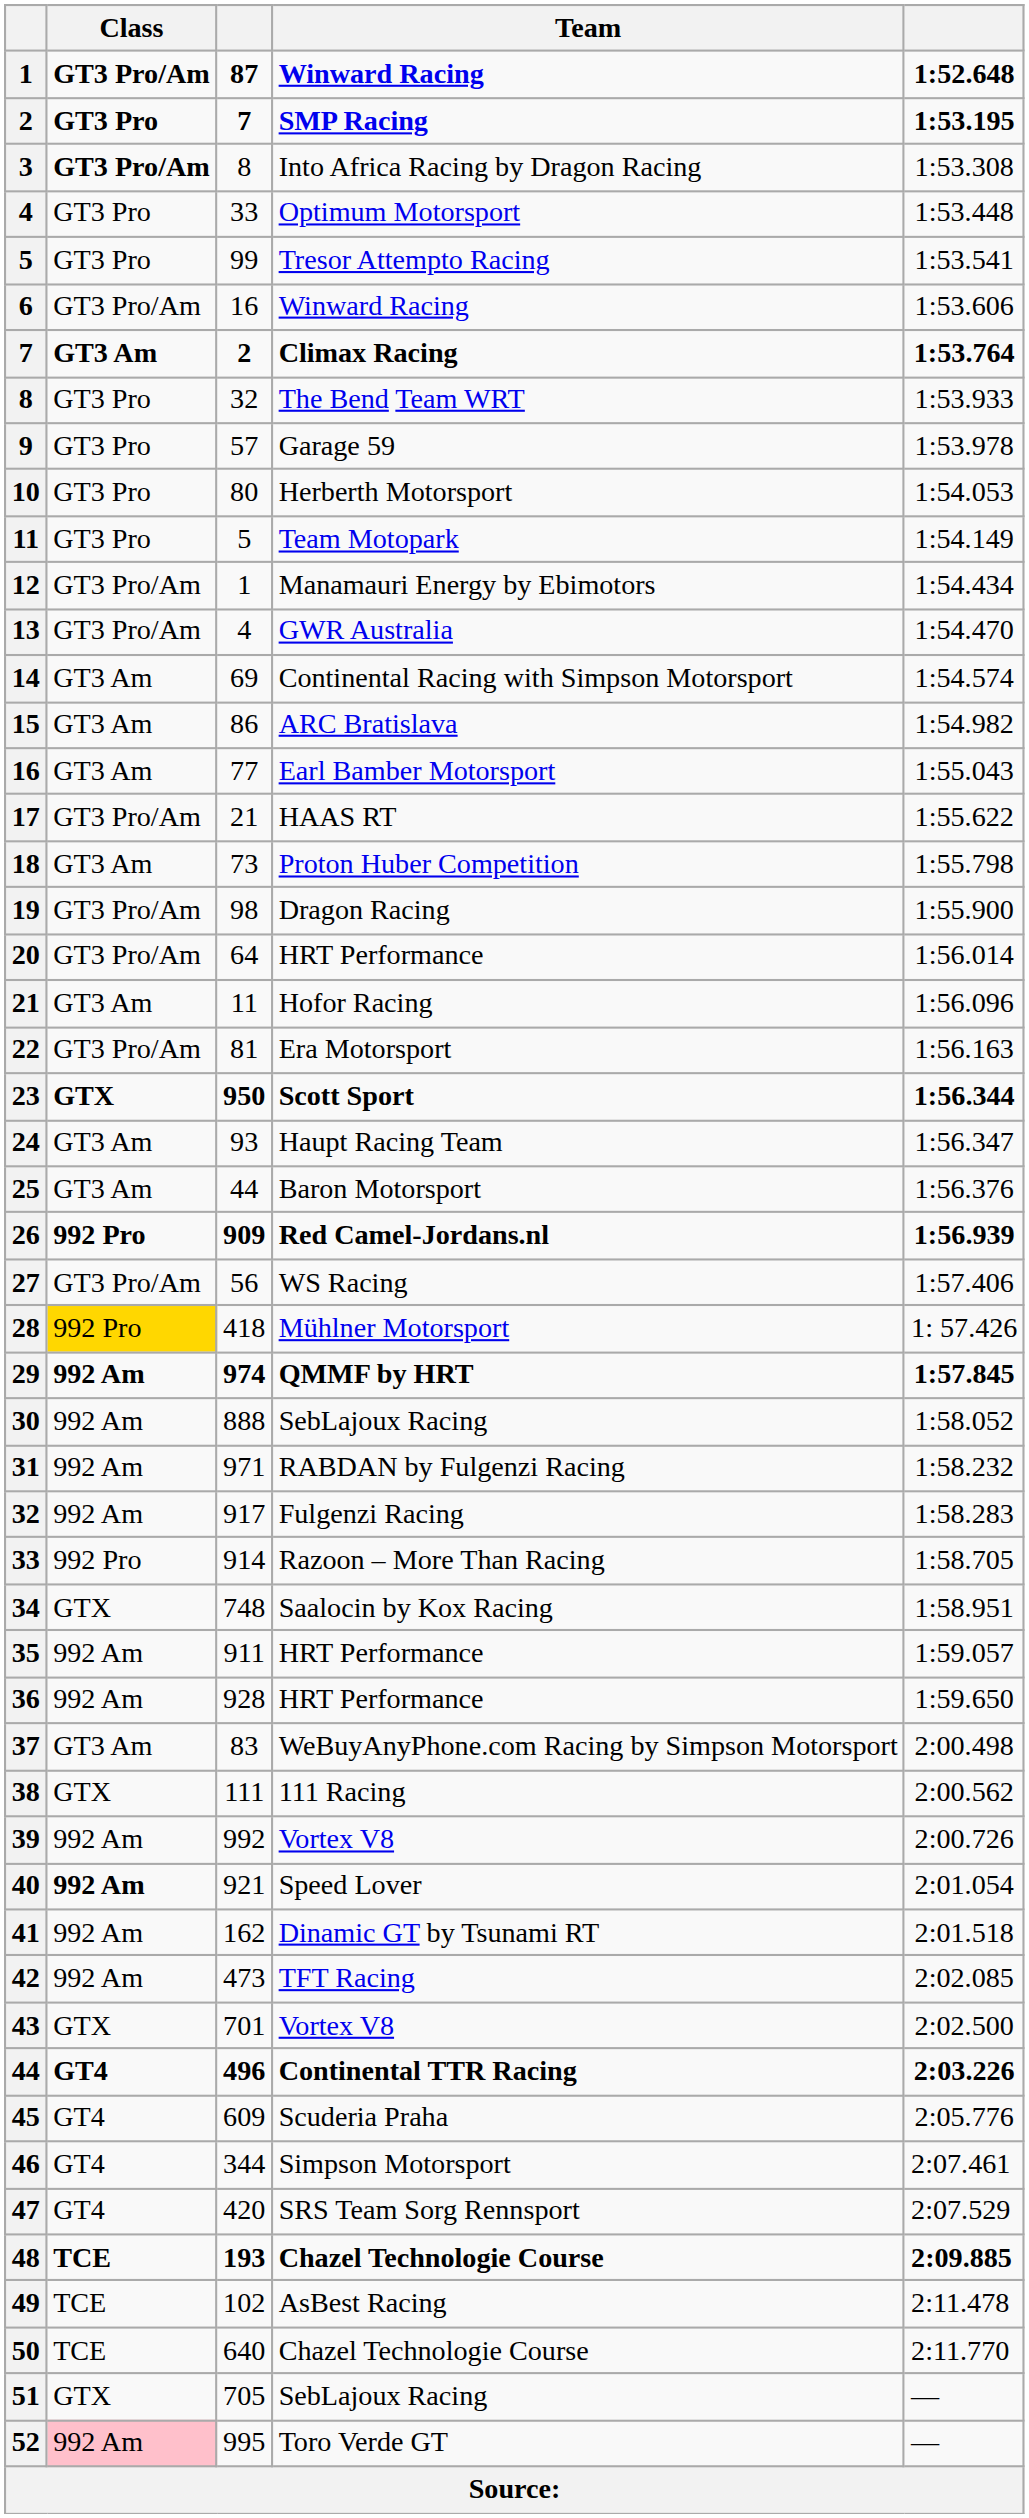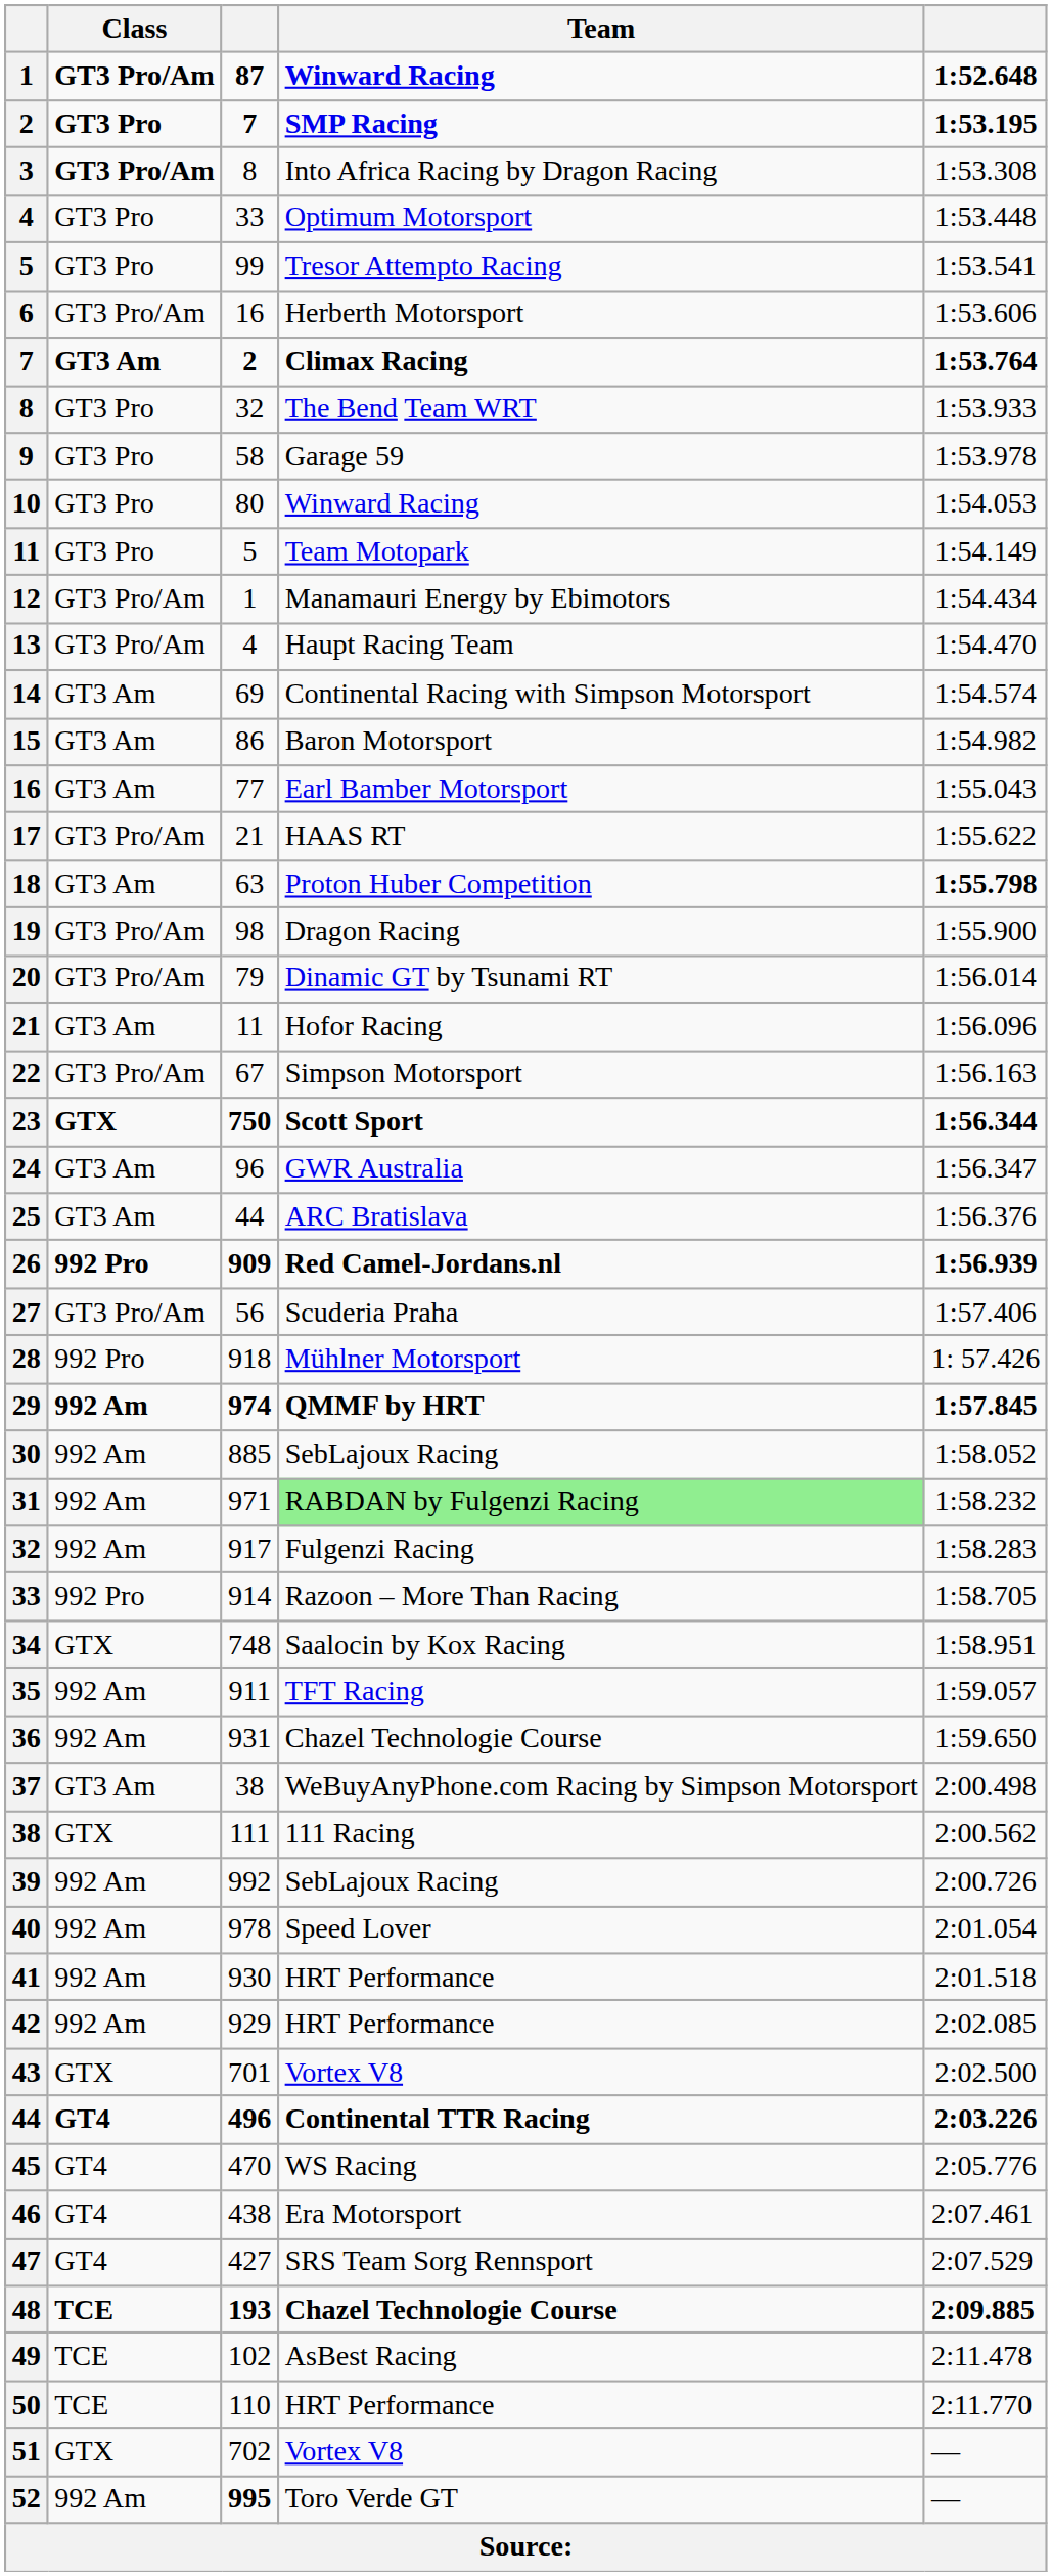 <table class="wikitable sortable" style="font-size:85%;">
 <tr>
 <th scope="col"></th>
 <th scope="col">Class</th>
 <th scope="col"></th>
 <th scope="col">Team</th>
 <th scope="col"></th>
 </tr>
 <tr>
 <th>1</th>
 <td><strong>GT3 Pro/Am</strong></td>
 <td align="center"><strong>87</strong></td>
 <td><strong> <a href='#'>Winward Racing</a></strong></td>
 <td align="center"><strong>1:52.648</strong></td>
 </tr>
 <tr>
 <th>2</th>
 <td><strong>GT3 Pro</strong></td>
 <td align="center"><strong>7</strong></td>
 <td><strong> <a href='#'>SMP Racing</a></strong></td>
 <td align="center"><strong>1:53.195</strong></td>
 </tr>
 <tr>
 <th>3</th>
 <td><strong>GT3 Pro/Am</strong></td>
 <td align="center">8</td>
 <td> Into Africa Racing by Dragon Racing</td>
 <td align="center">1:53.308</td>
 </tr>
 <tr>
 <th>4</th>
 <td>GT3 Pro</td>
 <td align="center">33</td>
 <td> <a href='#'>Optimum Motorsport</a></td>
 <td align="center">1:53.448</td>
 </tr>
 <tr>
 <th>5</th>
 <td>GT3 Pro</td>
 <td align="center">99</td>
 <td> <a href='#'>Tresor Attempto Racing</a></td>
 <td align="center">1:53.541</td>
 </tr>
 <tr>
 <th>6</th>
 <td>GT3 Pro/Am</td>
 <td align="center">16</td>
-<td> <a href='#'>Winward Racing</a></td>
+<td> Herberth Motorsport</td>
 <td align="center">1:53.606</td>
 </tr>
 <tr>
 <th>7</th>
 <td><strong>GT3 Am</strong></td>
 <td align="center"><strong>2</strong></td>
 <td><strong> Climax Racing</strong></td>
 <td align="center"><strong>1:53.764</strong></td>
 </tr>
 <tr>
 <th>8</th>
 <td>GT3 Pro</td>
 <td align="center">32</td>
 <td> <a href='#'>The Bend</a> <a href='#'>Team WRT</a></td>
 <td align="center">1:53.933</td>
 </tr>
 <tr>
 <th>9</th>
 <td>GT3 Pro</td>
-<td align="center">57</td>
+<td align="center">58</td>
 <td> Garage 59</td>
 <td align="center">1:53.978</td>
 </tr>
 <tr>
 <th>10</th>
 <td>GT3 Pro</td>
 <td align="center">80</td>
-<td> Herberth Motorsport</td>
+<td> <a href='#'>Winward Racing</a></td>
 <td align="center">1:54.053</td>
 </tr>
 <tr>
 <th>11</th>
 <td>GT3 Pro</td>
 <td align="center">5</td>
 <td> <a href='#'>Team Motopark</a></td>
 <td align="center">1:54.149</td>
 </tr>
 <tr>
 <th>12</th>
 <td>GT3 Pro/Am</td>
 <td align="center">1</td>
 <td> Manamauri Energy by Ebimotors</td>
 <td align="center">1:54.434</td>
 </tr>
 <tr>
 <th>13</th>
 <td>GT3 Pro/Am</td>
 <td align="center">4</td>
-<td> <a href='#'>GWR Australia</a></td>
+<td> Haupt Racing Team</td>
 <td align="center">1:54.470</td>
 </tr>
 <tr>
 <th>14</th>
 <td>GT3 Am</td>
 <td align="center">69</td>
 <td> Continental Racing with Simpson Motorsport</td>
 <td align="center">1:54.574</td>
 </tr>
 <tr>
 <th>15</th>
 <td>GT3 Am</td>
 <td align="center">86</td>
-<td> <a href='#'>ARC Bratislava</a></td>
+<td> Baron Motorsport</td>
 <td align="center">1:54.982</td>
 </tr>
 <tr>
 <th>16</th>
 <td>GT3 Am</td>
 <td align="center">77</td>
 <td> <a href='#'>Earl Bamber Motorsport</a></td>
 <td align="center">1:55.043</td>
 </tr>
 <tr>
 <th>17</th>
 <td>GT3 Pro/Am</td>
 <td align="center">21</td>
 <td> HAAS RT</td>
 <td align="center">1:55.622</td>
 </tr>
 <tr>
 <th>18</th>
 <td>GT3 Am</td>
-<td align="center">73</td>
+<td align="center">63</td>
 <td> <a href='#'>Proton Huber Competition</a></td>
-<td align="center">1:55.798</td>
+<td align="center"><strong>1:55.798</strong></td>
 </tr>
 <tr>
 <th>19</th>
 <td>GT3 Pro/Am</td>
 <td align="center">98</td>
 <td> Dragon Racing</td>
 <td align="center">1:55.900</td>
 </tr>
 <tr>
 <th>20</th>
 <td>GT3 Pro/Am</td>
-<td align="center">64</td>
-<td> HRT Performance</td>
+<td align="center">79</td>
+<td> <a href='#'>Dinamic GT</a> by Tsunami RT</td>
 <td align="center">1:56.014</td>
 </tr>
 <tr>
 <th>21</th>
 <td>GT3 Am</td>
 <td align="center">11</td>
 <td> Hofor Racing</td>
 <td align="center">1:56.096</td>
 </tr>
 <tr>
 <th>22</th>
 <td>GT3 Pro/Am</td>
-<td align="center">81</td>
-<td> Era Motorsport</td>
+<td align="center">67</td>
+<td> Simpson Motorsport</td>
 <td align="center">1:56.163</td>
 </tr>
 <tr>
 <th>23</th>
 <td><strong>GTX</strong></td>
-<td align="center"><strong>950</strong></td>
+<td align="center"><strong>750</strong></td>
 <td><strong> Scott Sport</strong></td>
 <td align="center"><strong>1:56.344</strong></td>
 </tr>
 <tr>
 <th>24</th>
 <td>GT3 Am</td>
-<td align="center">93</td>
-<td> Haupt Racing Team</td>
+<td align="center">96</td>
+<td> <a href='#'>GWR Australia</a></td>
 <td align="center">1:56.347</td>
 </tr>
 <tr>
 <th>25</th>
 <td>GT3 Am</td>
 <td align="center">44</td>
-<td> Baron Motorsport</td>
+<td> <a href='#'>ARC Bratislava</a></td>
 <td align="center">1:56.376</td>
 </tr>
 <tr>
 <th>26</th>
 <td><strong>992 Pro</strong></td>
 <td align="center"><strong>909</strong></td>
 <td><strong> Red Camel-Jordans.nl</strong></td>
 <td align="center"><strong>1:56.939</strong></td>
 </tr>
 <tr>
 <th>27</th>
 <td>GT3 Pro/Am</td>
 <td align="center">56</td>
-<td> WS Racing</td>
+<td> Scuderia Praha</td>
 <td align="center">1:57.406</td>
 </tr>
 <tr>
 <th>28</th>
-<td style="background: gold;">992 Pro</td>
-<td align="center">418</td>
+<td>992 Pro</td>
+<td align="center">918</td>
 <td> <a href='#'>Mühlner Motorsport</a></td>
 <td align="center">1: 57.426</td>
 </tr>
 <tr>
 <th>29</th>
 <td><strong>992 Am</strong></td>
 <td align="center"><strong>974</strong></td>
 <td><strong> QMMF by HRT</strong></td>
 <td align="center"><strong>1:57.845</strong></td>
 </tr>
 <tr>
 <th>30</th>
 <td>992 Am</td>
-<td align="center">888</td>
+<td align="center">885</td>
 <td> SebLajoux Racing</td>
 <td align="center">1:58.052</td>
 </tr>
 <tr>
 <th>31</th>
 <td>992 Am</td>
 <td align="center">971</td>
-<td> RABDAN by Fulgenzi Racing</td>
+<td style="background: lightgreen;"> RABDAN by Fulgenzi Racing</td>
 <td align="center">1:58.232</td>
 </tr>
 <tr>
 <th>32</th>
 <td>992 Am</td>
 <td align="center">917</td>
 <td> Fulgenzi Racing</td>
 <td align="center">1:58.283</td>
 </tr>
 <tr>
 <th>33</th>
 <td>992 Pro</td>
 <td align="center">914</td>
 <td> Razoon – More Than Racing</td>
 <td align="center">1:58.705</td>
 </tr>
 <tr>
 <th>34</th>
 <td>GTX</td>
 <td align="center">748</td>
 <td> Saalocin by Kox Racing</td>
 <td align="center">1:58.951</td>
 </tr>
 <tr>
 <th>35</th>
 <td>992 Am</td>
 <td align="center">911</td>
-<td> HRT Performance</td>
+<td> <a href='#'>TFT Racing</a></td>
 <td align="center">1:59.057</td>
 </tr>
 <tr>
 <th>36</th>
 <td>992 Am</td>
-<td align="center">928</td>
-<td> HRT Performance</td>
+<td align="center">931</td>
+<td> Chazel Technologie Course</td>
 <td align="center">1:59.650</td>
 </tr>
 <tr>
 <th>37</th>
 <td>GT3 Am</td>
-<td align="center">83</td>
+<td align="center">38</td>
 <td nowrap> WeBuyAnyPhone.com Racing by Simpson Motorsport</td>
 <td align="center">2:00.498</td>
 </tr>
 <tr>
 <th>38</th>
 <td>GTX</td>
 <td align="center">111</td>
 <td> 111 Racing</td>
 <td align="center">2:00.562</td>
 </tr>
 <tr>
 <th>39</th>
 <td>992 Am</td>
 <td align="center">992</td>
-<td> <a href='#'>Vortex V8</a></td>
+<td> SebLajoux Racing</td>
 <td align="center">2:00.726</td>
 </tr>
 <tr>
 <th>40</th>
-<td><strong>992 Am</strong></td>
-<td align="center">921</td>
+<td>992 Am</td>
+<td align="center">978</td>
 <td> Speed Lover</td>
 <td align="center">2:01.054</td>
 </tr>
 <tr>
 <th>41</th>
 <td>992 Am</td>
-<td align="center">162</td>
-<td> <a href='#'>Dinamic GT</a> by Tsunami RT</td>
+<td align="center">930</td>
+<td> HRT Performance</td>
 <td align="center">2:01.518</td>
 </tr>
 <tr>
 <th>42</th>
 <td>992 Am</td>
-<td align="center">473</td>
-<td> <a href='#'>TFT Racing</a></td>
+<td align="center">929</td>
+<td> HRT Performance</td>
 <td align="center">2:02.085</td>
 </tr>
 <tr>
 <th>43</th>
 <td>GTX</td>
 <td align="center">701</td>
 <td> <a href='#'>Vortex V8</a></td>
 <td align="center">2:02.500</td>
 </tr>
 <tr>
 <th>44</th>
 <td><strong>GT4</strong></td>
 <td align="center"><strong>496</strong></td>
 <td><strong> Continental TTR Racing</strong></td>
 <td align="center"><strong>2:03.226</strong></td>
 </tr>
 <tr>
 <th>45</th>
 <td>GT4</td>
-<td align="center">609</td>
-<td> Scuderia Praha</td>
+<td align="center">470</td>
+<td> WS Racing</td>
 <td align="center">2:05.776</td>
 </tr>
 <tr>
 <th>46</th>
 <td>GT4</td>
-<td align="center">344</td>
-<td> Simpson Motorsport</td>
+<td align="center">438</td>
+<td> Era Motorsport</td>
 <td>2:07.461</td>
 </tr>
 <tr>
 <th>47</th>
 <td>GT4</td>
-<td align="center">420</td>
+<td align="center">427</td>
 <td> SRS Team Sorg Rennsport</td>
 <td>2:07.529</td>
 </tr>
 <tr>
 <th>48</th>
 <td><strong>TCE</strong></td>
 <td align="center"><strong>193</strong></td>
 <td><strong> Chazel Technologie Course</strong></td>
 <td><strong>2:09.885</strong></td>
 </tr>
 <tr>
 <th>49</th>
 <td>TCE</td>
 <td align="center">102</td>
 <td> AsBest Racing</td>
 <td>2:11.478</td>
 </tr>
 <tr>
 <th>50</th>
 <td>TCE</td>
-<td align="center">640</td>
-<td> Chazel Technologie Course</td>
+<td align="center">110</td>
+<td> HRT Performance</td>
 <td>2:11.770</td>
 </tr>
 <tr>
 <th>51</th>
 <td>GTX</td>
-<td align="center">705</td>
-<td> SebLajoux Racing</td>
+<td align="center">702</td>
+<td> <a href='#'>Vortex V8</a></td>
 <td>—</td>
 </tr>
 <tr>
 <th>52</th>
-<td style="background: pink;">992 Am</td>
-<td align="center">995</td>
+<td>992 Am</td>
+<td align="center"><strong>995</strong></td>
 <td> Toro Verde GT</td>
 <td>—</td>
 </tr>
 <tr>
 <th colspan="5">Source:</th>
 </tr>
 </table>
